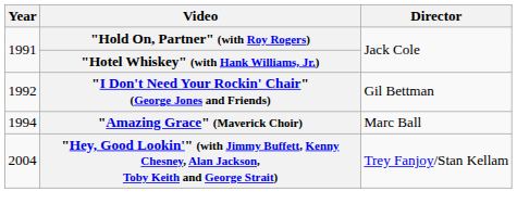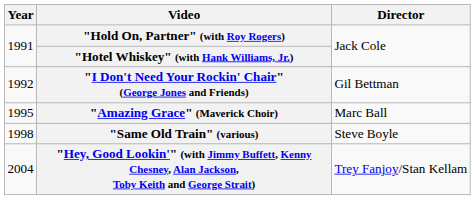 <table class="wikitable plainrowheaders">
 <tr>
 <th>Year</th>
 <th style="width:22em;">Video</th>
 <th>Director</th>
 </tr>
 <tr>
 <td rowspan="2">1991</td>
 <th scope="row">"Hold On, Partner" <small>(with <a href='#'>Roy Rogers</a>)</small></th>
 <td rowspan="2">Jack Cole</td>
 </tr>
 <tr>
 <th scope="row">"Hotel Whiskey" <small>(with <a href='#'>Hank Williams, Jr.</a>)</small></th>
 </tr>
 <tr>
 <td>1992</td>
 <th scope="row">"<a href='#'>I Don't Need Your Rockin' Chair</a>"<br><small>(<a href='#'>George Jones</a> and Friends)</small></th>
 <td>Gil Bettman</td>
 </tr>
 <tr>
-<td>1994</td>
+<td>1995</td>
 <th scope="row">"<a href='#'>Amazing Grace</a>" <small>(Maverick Choir)</small></th>
 <td>Marc Ball</td>
+</tr>
+<tr>
+<td>1998</td>
+<th scope="row">"Same Old Train" <small>(various)</small></th>
+<td>Steve Boyle</td>
 </tr>
 <tr>
 <td>2004</td>
 <th scope="row">"<a href='#'>Hey, Good Lookin'</a>" <small>(with <a href='#'>Jimmy Buffett</a>, <a href='#'>Kenny Chesney</a>, <a href='#'>Alan Jackson</a>,<br><a href='#'>Toby Keith</a> and <a href='#'>George Strait</a>)</small></th>
 <td><a href='#'>Trey Fanjoy</a>/Stan Kellam</td>
 </tr>
 </table>
